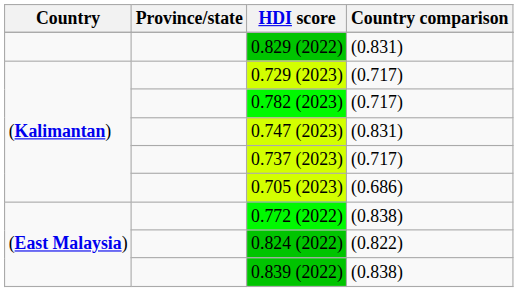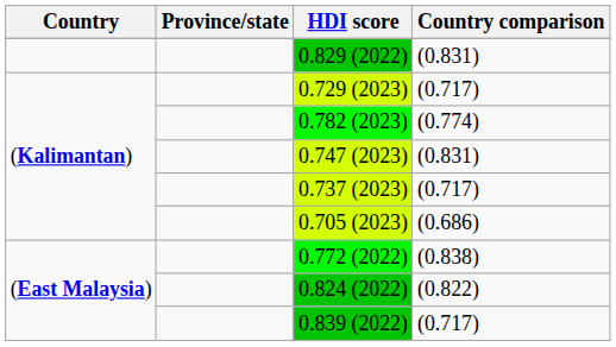 <table class="wikitable sortable">
 <tr>
 <th>Country</th>
 <th>Province/state</th>
 <th><a href='#'>HDI</a> score</th>
 <th>Country comparison</th>
 </tr>
 <tr>
 </tr>
 <tr>
 <td><strong></strong></td>
 <td></td>
 <td align=center bgcolor="#00C400">0.829 (2022)</td>
 <td> (0.831)</td>
 </tr>
 <tr>
 <td rowspan="5"><strong></strong> (<strong><a href='#'>Kalimantan</a></strong>)</td>
 <td></td>
 <td align=center bgcolor="#D3FF00">0.729 (2023)</td>
 <td> (0.717)</td>
 </tr>
 <tr>
 <td></td>
 <td align=center bgcolor="#00F900">0.782 (2023)</td>
-<td> (0.717)</td>
+<td> (0.774)</td>
 </tr>
 <tr>
 <td></td>
 <td align=center bgcolor="#D3FF00">0.747 (2023)</td>
 <td> (0.831)</td>
 </tr>
 <tr>
 <td></td>
 <td align=center bgcolor="#D3FF00">0.737 (2023)</td>
 <td> (0.717)</td>
 </tr>
 <tr>
 <td></td>
 <td align=center bgcolor="#D3FF00">0.705 (2023)</td>
 <td> (0.686)</td>
 </tr>
 <tr>
 <td rowspan="3"><strong></strong> (<strong><a href='#'>East Malaysia</a></strong>)</td>
 <td></td>
 <td align=center bgcolor="#00F900">0.772 (2022)</td>
 <td> (0.838)</td>
 </tr>
 <tr>
 <td></td>
 <td align=center bgcolor="#00C400">0.824 (2022)</td>
 <td> (0.822)</td>
 </tr>
 <tr>
 <td></td>
 <td align=center bgcolor="#00C400">0.839 (2022)</td>
-<td> (0.838)</td>
+<td> (0.717)</td>
 </tr>
 </table>
